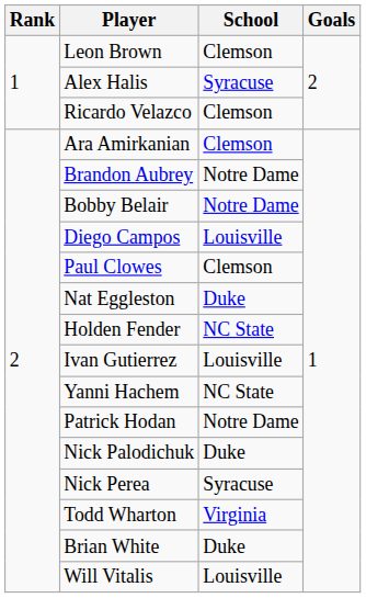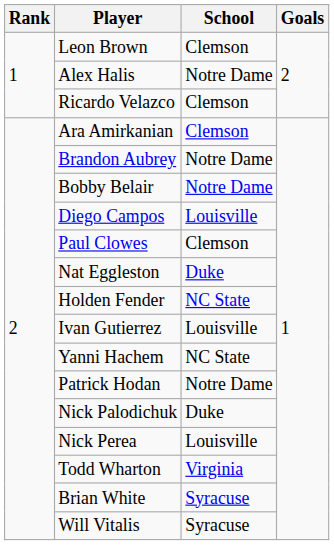 <table class="wikitable">
 <tr>
 <th>Rank</th>
 <th>Player</th>
 <th>School</th>
 <th>Goals</th>
 </tr>
 <tr>
 <td rowspan="3">1</td>
 <td>Leon Brown</td>
 <td>Clemson</td>
 <td rowspan="3">2</td>
 </tr>
 <tr>
 <td>Alex Halis</td>
-<td><a href='#'>Syracuse</a></td>
+<td>Notre Dame</td>
 </tr>
 <tr>
 <td>Ricardo Velazco</td>
 <td>Clemson</td>
 </tr>
 <tr>
 <td rowspan="15">2</td>
 <td>Ara Amirkanian</td>
 <td><a href='#'>Clemson</a></td>
 <td rowspan="15">1</td>
 </tr>
 <tr>
 <td><a href='#'>Brandon Aubrey</a></td>
 <td>Notre Dame</td>
 </tr>
 <tr>
 <td>Bobby Belair</td>
 <td><a href='#'>Notre Dame</a></td>
 </tr>
 <tr>
 <td><a href='#'>Diego Campos</a></td>
 <td><a href='#'>Louisville</a></td>
 </tr>
 <tr>
 <td><a href='#'>Paul Clowes</a></td>
 <td>Clemson</td>
 </tr>
 <tr>
 <td>Nat Eggleston</td>
 <td><a href='#'>Duke</a></td>
 </tr>
 <tr>
 <td>Holden Fender</td>
 <td><a href='#'>NC State</a></td>
 </tr>
 <tr>
 <td>Ivan Gutierrez</td>
 <td>Louisville</td>
 </tr>
 <tr>
 <td>Yanni Hachem</td>
 <td>NC State</td>
 </tr>
 <tr>
 <td>Patrick Hodan</td>
 <td>Notre Dame</td>
 </tr>
 <tr>
 <td>Nick Palodichuk</td>
 <td>Duke</td>
 </tr>
 <tr>
 <td>Nick Perea</td>
-<td>Syracuse</td>
+<td>Louisville</td>
 </tr>
 <tr>
 <td>Todd Wharton</td>
 <td><a href='#'>Virginia</a></td>
 </tr>
 <tr>
 <td>Brian White</td>
-<td>Duke</td>
+<td><a href='#'>Syracuse</a></td>
 </tr>
 <tr>
 <td>Will Vitalis</td>
-<td>Louisville</td>
+<td>Syracuse</td>
 </tr>
 </table>
